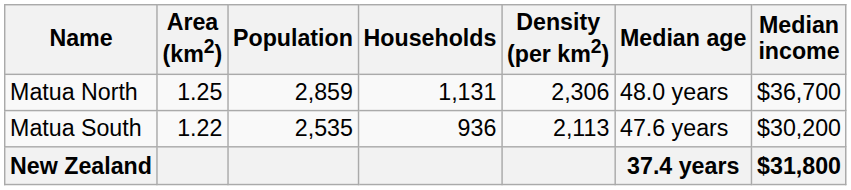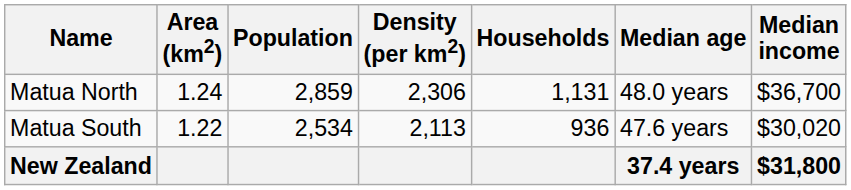 <table class="wikitable">
 <tr>
 <th>Name</th>
 <th>Area<br>(km<sup>2</sup>)</th>
 <th>Population</th>
+<th>Density<br>(per km<sup>2</sup>)</th>
 <th>Households</th>
-<th>Density<br>(per km<sup>2</sup>)</th>
 <th>Median age</th>
 <th>Median<br>income</th>
 </tr>
 <tr>
 <td>Matua North</td>
-<td style="text-align:right;">1.25</td>
+<td style="text-align:right;">1.24</td>
 <td style="text-align:right;">2,859</td>
+<td style="text-align:right;">2,306</td>
 <td style="text-align:right;">1,131</td>
-<td style="text-align:right;">2,306</td>
 <td>48.0 years</td>
 <td>$36,700</td>
 </tr>
 <tr>
 <td>Matua South</td>
 <td style="text-align:right;">1.22</td>
-<td style="text-align:right;">2,535</td>
+<td style="text-align:right;">2,534</td>
+<td style="text-align:right;">2,113</td>
 <td style="text-align:right;">936</td>
-<td style="text-align:right;">2,113</td>
 <td>47.6 years</td>
-<td>$30,200</td>
+<td>$30,020</td>
 </tr>
 <tr>
 <th>New Zealand</th>
 <th></th>
 <th></th>
 <th></th>
 <th></th>
 <th>37.4 years</th>
 <th style="text-align:left;">$31,800</th>
 </tr>
 </table>
